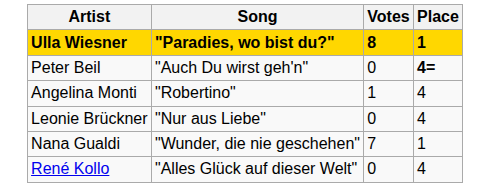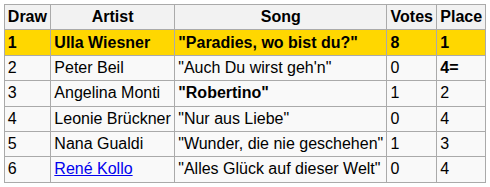 <table class="sortable wikitable" style="margin: 1em auto 1em auto">
 <tr>
+<th>Draw</th>
 <th>Artist</th>
 <th>Song</th>
 <th>Votes</th>
 <th>Place</th>
 </tr>
 <tr bgcolor="#FFD700">
+<td><strong>1</strong></td>
 <td><strong>Ulla Wiesner</strong></td>
 <td><strong>"Paradies, wo bist du?"</strong></td>
 <td><strong>8</strong></td>
 <td><strong>1</strong></td>
 </tr>
 <tr>
+<td>2</td>
 <td>Peter Beil</td>
 <td>"Auch Du wirst geh'n"</td>
 <td>0</td>
 <td><strong>4=</strong></td>
 </tr>
 <tr>
+<td>3</td>
 <td>Angelina Monti</td>
-<td>"Robertino"</td>
+<td><strong>"Robertino"</strong></td>
 <td>1</td>
-<td>4</td>
+<td>2</td>
 </tr>
 <tr>
+<td>4</td>
 <td>Leonie Brückner</td>
 <td>"Nur aus Liebe"</td>
 <td>0</td>
 <td>4</td>
 </tr>
 <tr>
+<td>5</td>
 <td>Nana Gualdi</td>
 <td>"Wunder, die nie geschehen"</td>
-<td>7</td>
 <td>1</td>
+<td>3</td>
 </tr>
 <tr>
+<td>6</td>
 <td><a href='#'>René Kollo</a></td>
 <td>"Alles Glück auf dieser Welt"</td>
 <td>0</td>
 <td>4</td>
 </tr>
 </table>
